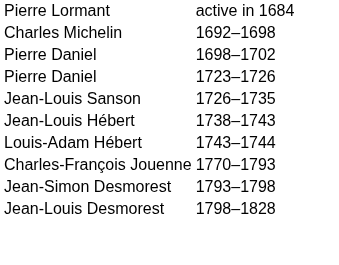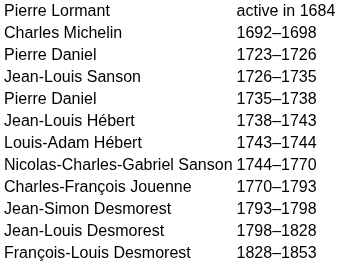 <table>
 <tr>
 <td>Pierre Lormant</td>
 <td>active in 1684</td>
 </tr>
 <tr>
 <td>Charles Michelin</td>
 <td>1692–1698</td>
 </tr>
 <tr>
 <td>Pierre Daniel</td>
-<td>1698–1702</td>
-</tr>
-<tr>
-<td>Pierre Daniel</td>
 <td>1723–1726</td>
 </tr>
 <tr>
 <td>Jean-Louis Sanson</td>
 <td>1726–1735</td>
+</tr>
+<tr>
+<td>Pierre Daniel</td>
+<td>1735–1738</td>
 </tr>
 <tr>
 <td>Jean-Louis Hébert</td>
 <td>1738–1743</td>
 </tr>
 <tr>
 <td>Louis-Adam Hébert</td>
 <td>1743–1744</td>
+</tr>
+<tr>
+<td>Nicolas-Charles-Gabriel Sanson</td>
+<td>1744–1770</td>
 </tr>
 <tr>
 <td>Charles-François Jouenne</td>
 <td>1770–1793</td>
 </tr>
 <tr>
 <td>Jean-Simon Desmorest</td>
 <td>1793–1798</td>
 </tr>
 <tr>
 <td>Jean-Louis Desmorest</td>
 <td>1798–1828</td>
 </tr>
+<tr>
+<td>François-Louis Desmorest</td>
+<td>1828–1853</td>
+</tr>
 </table>
